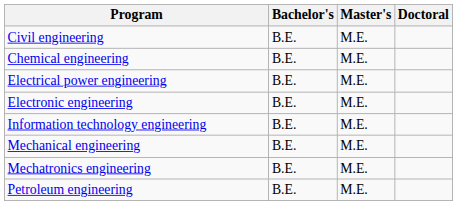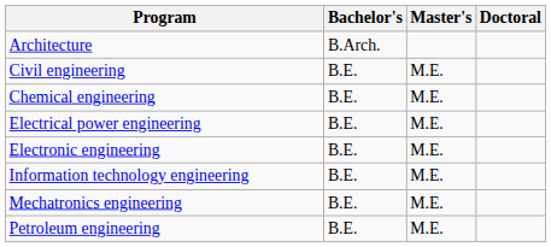 <table class="wikitable">
 <tr>
 <th width="300">Program</th>
 <th width="50">Bachelor's</th>
 <th width="50">Master's</th>
 <th width="50">Doctoral</th>
+</tr>
+<tr>
+<td><a href='#'>Architecture</a></td>
+<td>B.Arch.</td>
+<td></td>
+<td></td>
 </tr>
 <tr>
 <td><a href='#'>Civil engineering</a></td>
 <td>B.E.</td>
 <td>M.E.</td>
 <td></td>
 </tr>
 <tr>
 <td><a href='#'>Chemical engineering</a></td>
 <td>B.E.</td>
 <td>M.E.</td>
 <td></td>
 </tr>
 <tr>
 <td><a href='#'>Electrical power engineering</a></td>
 <td>B.E.</td>
 <td>M.E.</td>
 <td></td>
 </tr>
 <tr>
 <td><a href='#'>Electronic engineering</a></td>
 <td>B.E.</td>
 <td>M.E.</td>
 <td></td>
 </tr>
 <tr>
 <td><a href='#'>Information technology engineering</a></td>
 <td>B.E.</td>
 <td>M.E.</td>
 <td></td>
 </tr>
 <tr>
-<td><a href='#'>Mechanical engineering</a></td>
-<td>B.E.</td>
-<td>M.E.</td>
-<td></td>
-</tr>
-<tr>
 <td><a href='#'>Mechatronics engineering</a></td>
 <td>B.E.</td>
 <td>M.E.</td>
 <td></td>
 </tr>
 <tr>
 <td><a href='#'>Petroleum engineering</a></td>
 <td>B.E.</td>
 <td>M.E.</td>
 <td></td>
 </tr>
 </table>
